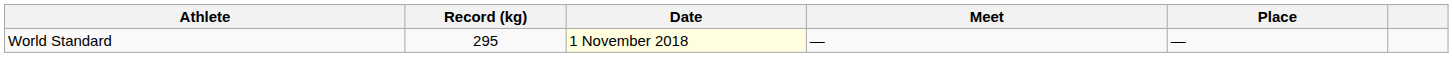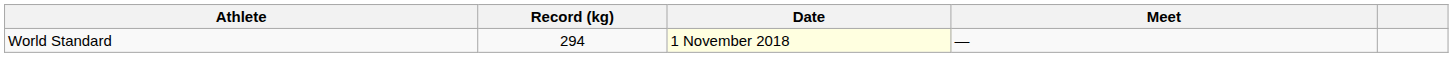 <table class="wikitable" style="font-size:90%; width: 70%;">
 <tr>
 <th width=20%>Athlete</th>
 <th width=8%>Record (kg)</th>
 <th width=12%>Date</th>
 <th width=18%>Meet</th>
-<th width=11%>Place</th>
 <th width=3%></th>
 </tr>
 <tr>
 <td>World Standard</td>
-<td align=center>295</td>
+<td align=center>294</td>
 <td style="background: lightyellow;">1 November 2018</td>
-<td>—</td>
 <td>—</td>
 <td></td>
 </tr>
 </table>
